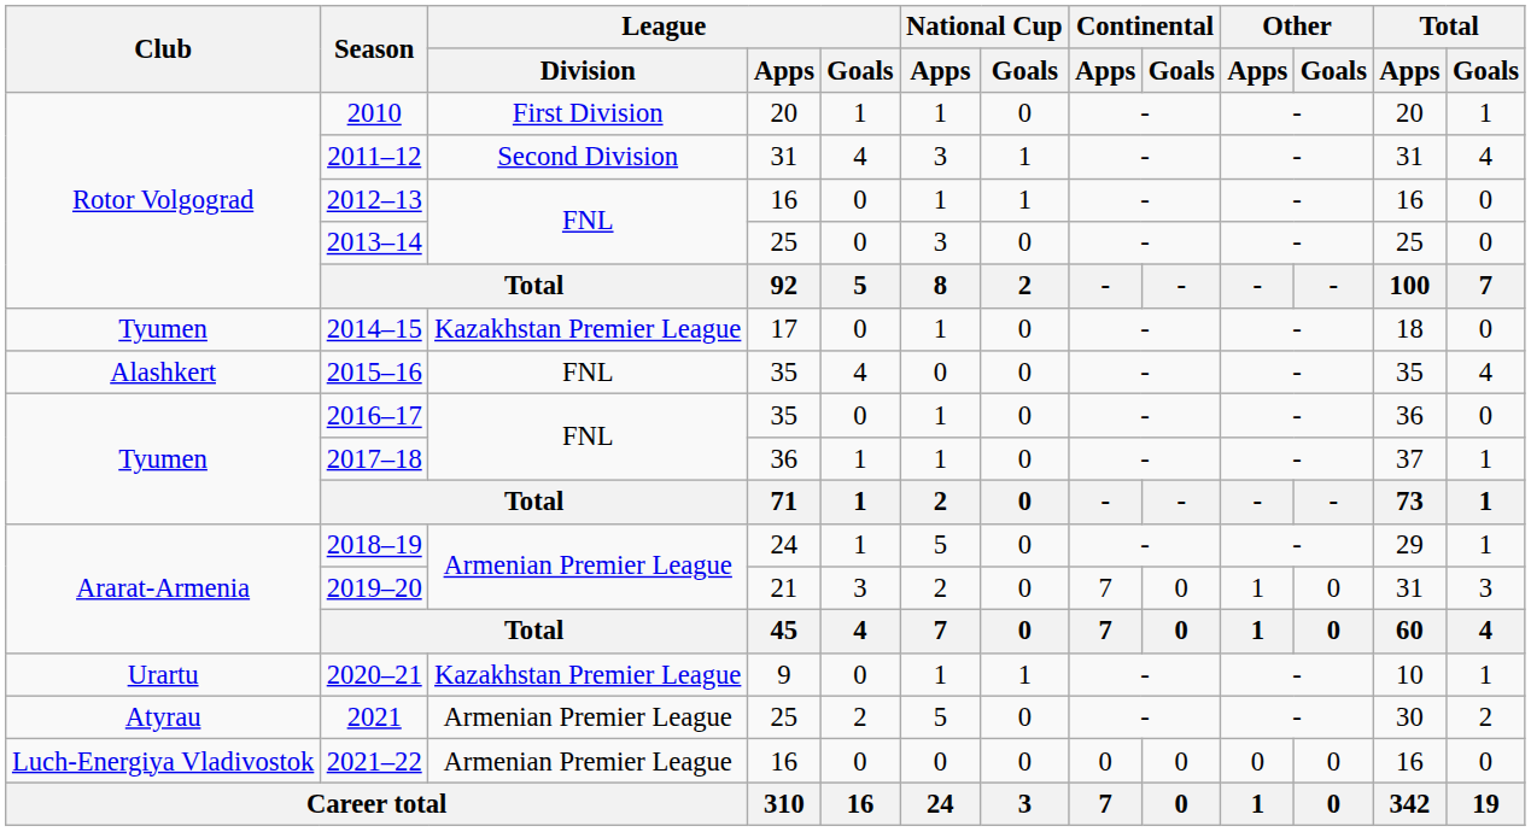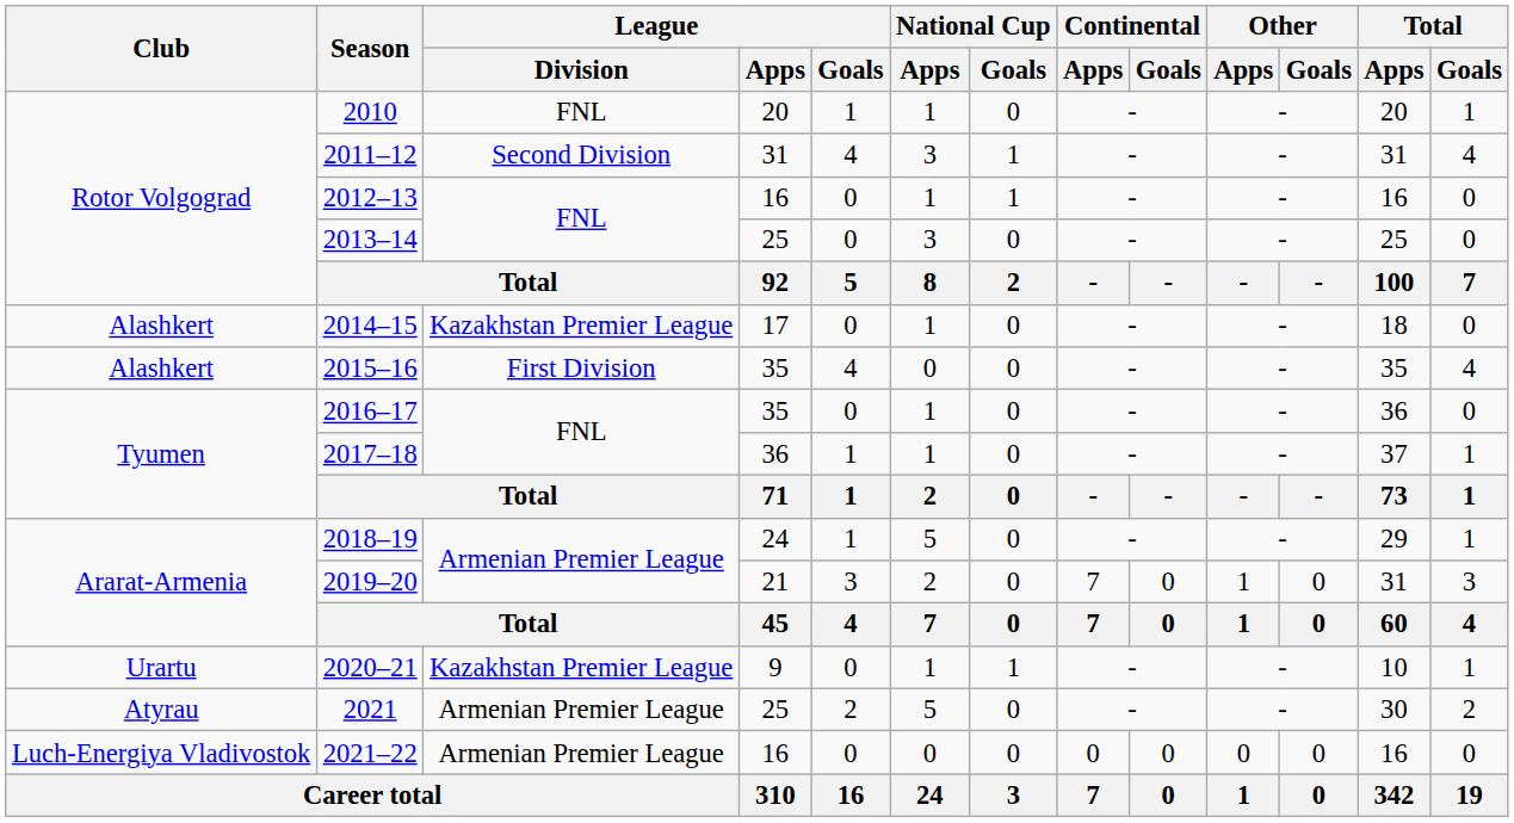 <table class="wikitable" style="text-align:center">
 <tr>
 <th rowspan="2">Club</th>
 <th rowspan="2">Season</th>
 <th colspan="3">League</th>
 <th colspan="2">National Cup</th>
 <th colspan="2">Continental</th>
 <th colspan="2">Other</th>
 <th colspan="2">Total</th>
 </tr>
 <tr>
 <th>Division</th>
 <th>Apps</th>
 <th>Goals</th>
 <th>Apps</th>
 <th>Goals</th>
 <th>Apps</th>
 <th>Goals</th>
 <th>Apps</th>
 <th>Goals</th>
 <th>Apps</th>
 <th>Goals</th>
 </tr>
 <tr>
 <td rowspan="5"><a href='#'>Rotor Volgograd</a></td>
 <td><a href='#'>2010</a></td>
-<td rowspan="1"><a href='#'>First Division</a></td>
+<td>FNL</td>
 <td>20</td>
 <td>1</td>
 <td>1</td>
 <td>0</td>
 <td colspan="2">-</td>
 <td colspan="2">-</td>
 <td>20</td>
 <td>1</td>
 </tr>
 <tr>
 <td><a href='#'>2011–12</a></td>
 <td rowspan="1"><a href='#'>Second Division</a></td>
 <td>31</td>
 <td>4</td>
 <td>3</td>
 <td>1</td>
 <td colspan="2">-</td>
 <td colspan="2">-</td>
 <td>31</td>
 <td>4</td>
 </tr>
 <tr>
 <td><a href='#'>2012–13</a></td>
 <td rowspan="2"><a href='#'>FNL</a></td>
 <td>16</td>
 <td>0</td>
 <td>1</td>
 <td>1</td>
 <td colspan="2">-</td>
 <td colspan="2">-</td>
 <td>16</td>
 <td>0</td>
 </tr>
 <tr>
 <td><a href='#'>2013–14</a></td>
 <td>25</td>
 <td>0</td>
 <td>3</td>
 <td>0</td>
 <td colspan="2">-</td>
 <td colspan="2">-</td>
 <td>25</td>
 <td>0</td>
 </tr>
 <tr>
 <th colspan="2">Total</th>
 <th>92</th>
 <th>5</th>
 <th>8</th>
 <th>2</th>
 <th>-</th>
 <th>-</th>
 <th>-</th>
 <th>-</th>
 <th>100</th>
 <th>7</th>
 </tr>
 <tr>
-<td><a href='#'>Tyumen</a></td>
+<td><a href='#'>Alashkert</a></td>
 <td><a href='#'>2014–15</a></td>
 <td><a href='#'>Kazakhstan Premier League</a></td>
 <td>17</td>
 <td>0</td>
 <td>1</td>
 <td>0</td>
 <td colspan="2">-</td>
 <td colspan="2">-</td>
 <td>18</td>
 <td>0</td>
 </tr>
 <tr>
 <td><a href='#'>Alashkert</a></td>
 <td><a href='#'>2015–16</a></td>
-<td>FNL</td>
+<td rowspan="1"><a href='#'>First Division</a></td>
 <td>35</td>
 <td>4</td>
 <td>0</td>
 <td>0</td>
 <td colspan="2">-</td>
 <td colspan="2">-</td>
 <td>35</td>
 <td>4</td>
 </tr>
 <tr>
 <td rowspan="3"><a href='#'>Tyumen</a></td>
 <td><a href='#'>2016–17</a></td>
 <td rowspan="2">FNL</td>
 <td>35</td>
 <td>0</td>
 <td>1</td>
 <td>0</td>
 <td colspan="2">-</td>
 <td colspan="2">-</td>
 <td>36</td>
 <td>0</td>
 </tr>
 <tr>
 <td><a href='#'>2017–18</a></td>
 <td>36</td>
 <td>1</td>
 <td>1</td>
 <td>0</td>
 <td colspan="2">-</td>
 <td colspan="2">-</td>
 <td>37</td>
 <td>1</td>
 </tr>
 <tr>
 <th colspan="2">Total</th>
 <th>71</th>
 <th>1</th>
 <th>2</th>
 <th>0</th>
 <th>-</th>
 <th>-</th>
 <th>-</th>
 <th>-</th>
 <th>73</th>
 <th>1</th>
 </tr>
 <tr>
 <td rowspan="3"><a href='#'>Ararat-Armenia</a></td>
 <td><a href='#'>2018–19</a></td>
 <td rowspan="2"><a href='#'>Armenian Premier League</a></td>
 <td>24</td>
 <td>1</td>
 <td>5</td>
 <td>0</td>
 <td colspan="2">-</td>
 <td colspan="2">-</td>
 <td>29</td>
 <td>1</td>
 </tr>
 <tr>
 <td><a href='#'>2019–20</a></td>
 <td>21</td>
 <td>3</td>
 <td>2</td>
 <td>0</td>
 <td>7</td>
 <td>0</td>
 <td>1</td>
 <td>0</td>
 <td>31</td>
 <td>3</td>
 </tr>
 <tr>
 <th colspan="2">Total</th>
 <th>45</th>
 <th>4</th>
 <th>7</th>
 <th>0</th>
 <th>7</th>
 <th>0</th>
 <th>1</th>
 <th>0</th>
 <th>60</th>
 <th>4</th>
 </tr>
 <tr>
 <td><a href='#'>Urartu</a></td>
 <td><a href='#'>2020–21</a></td>
 <td><a href='#'>Kazakhstan Premier League</a></td>
 <td>9</td>
 <td>0</td>
 <td>1</td>
 <td>1</td>
 <td colspan="2">-</td>
 <td colspan="2">-</td>
 <td>10</td>
 <td>1</td>
 </tr>
 <tr>
 <td><a href='#'>Atyrau</a></td>
 <td><a href='#'>2021</a></td>
 <td>Armenian Premier League</td>
 <td>25</td>
 <td>2</td>
 <td>5</td>
 <td>0</td>
 <td colspan="2">-</td>
 <td colspan="2">-</td>
 <td>30</td>
 <td>2</td>
 </tr>
 <tr>
 <td><a href='#'>Luch-Energiya Vladivostok</a></td>
 <td><a href='#'>2021–22</a></td>
 <td>Armenian Premier League</td>
 <td>16</td>
 <td>0</td>
 <td>0</td>
 <td>0</td>
 <td>0</td>
 <td>0</td>
 <td>0</td>
 <td>0</td>
 <td>16</td>
 <td>0</td>
 </tr>
 <tr>
 <th colspan="3">Career total</th>
 <th>310</th>
 <th>16</th>
 <th>24</th>
 <th>3</th>
 <th>7</th>
 <th>0</th>
 <th>1</th>
 <th>0</th>
 <th>342</th>
 <th>19</th>
 </tr>
 </table>
